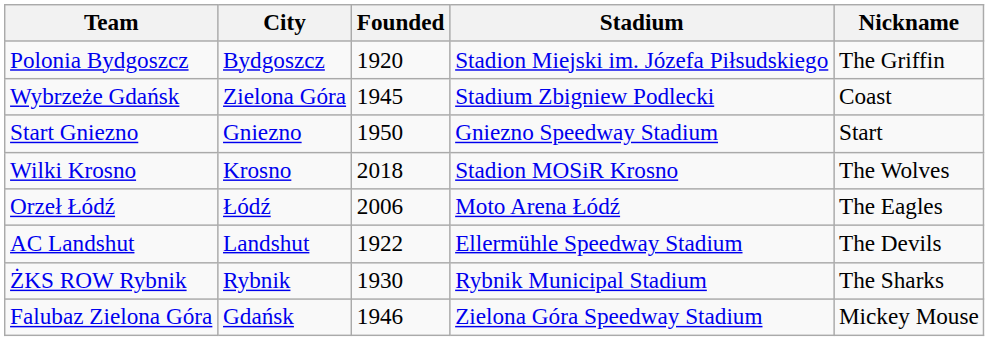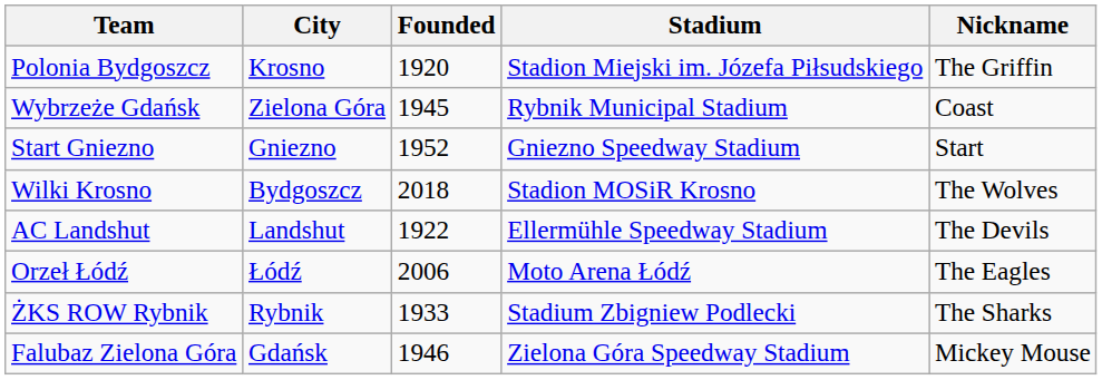 <table class="wikitable sortable" style="font-size: 100%;">
 <tr>
 <th>Team</th>
 <th>City</th>
 <th>Founded</th>
 <th>Stadium</th>
 <th>Nickname</th>
 </tr>
 <tr>
 <td><a href='#'>Polonia Bydgoszcz</a></td>
-<td><a href='#'>Bydgoszcz</a></td>
+<td><a href='#'>Krosno</a></td>
 <td>1920</td>
 <td><a href='#'>Stadion Miejski im. Józefa Piłsudskiego</a></td>
 <td>The Griffin</td>
 </tr>
 <tr>
 <td><a href='#'>Wybrzeże Gdańsk</a></td>
 <td><a href='#'>Zielona Góra</a></td>
 <td>1945</td>
-<td><a href='#'>Stadium Zbigniew Podlecki</a></td>
+<td><a href='#'>Rybnik Municipal Stadium</a></td>
 <td>Coast</td>
 </tr>
 <tr>
 <td><a href='#'>Start Gniezno</a></td>
 <td><a href='#'>Gniezno</a></td>
-<td>1950</td>
+<td>1952</td>
 <td><a href='#'>Gniezno Speedway Stadium</a></td>
 <td>Start</td>
 </tr>
 <tr>
 <td><a href='#'>Wilki Krosno</a></td>
-<td><a href='#'>Krosno</a></td>
+<td><a href='#'>Bydgoszcz</a></td>
 <td>2018</td>
 <td><a href='#'>Stadion MOSiR Krosno</a></td>
 <td>The Wolves</td>
+</tr>
+<tr>
+<td><a href='#'>AC Landshut</a></td>
+<td><a href='#'>Landshut</a></td>
+<td>1922</td>
+<td><a href='#'>Ellermühle Speedway Stadium</a></td>
+<td>The Devils</td>
 </tr>
 <tr>
 <td><a href='#'>Orzeł Łódź</a></td>
 <td><a href='#'>Łódź</a></td>
 <td>2006</td>
 <td><a href='#'>Moto Arena Łódź</a></td>
 <td>The Eagles</td>
 </tr>
 <tr>
-<td><a href='#'>AC Landshut</a></td>
-<td><a href='#'>Landshut</a></td>
-<td>1922</td>
-<td><a href='#'>Ellermühle Speedway Stadium</a></td>
-<td>The Devils</td>
-</tr>
-<tr>
 <td><a href='#'>ŻKS ROW Rybnik</a></td>
 <td><a href='#'>Rybnik</a></td>
-<td>1930</td>
-<td><a href='#'>Rybnik Municipal Stadium</a></td>
+<td>1933</td>
+<td><a href='#'>Stadium Zbigniew Podlecki</a></td>
 <td>The Sharks</td>
 </tr>
 <tr>
 <td><a href='#'>Falubaz Zielona Góra</a></td>
 <td><a href='#'>Gdańsk</a></td>
 <td>1946</td>
 <td><a href='#'>Zielona Góra Speedway Stadium</a></td>
 <td>Mickey Mouse</td>
 </tr>
 </table>
